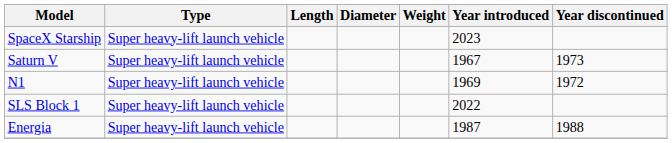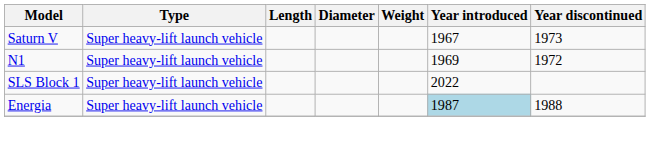 <table class="wikitable sortable">
 <tr>
 <th>Model</th>
 <th>Type</th>
 <th>Length</th>
 <th>Diameter</th>
 <th>Weight</th>
 <th>Year introduced</th>
 <th>Year discontinued</th>
-</tr>
-<tr>
-<td><a href='#'>SpaceX Starship</a></td>
-<td><a href='#'>Super heavy-lift launch vehicle</a></td>
-<td></td>
-<td></td>
-<td></td>
-<td>2023</td>
-<td></td>
 </tr>
 <tr>
 <td><a href='#'>Saturn V</a></td>
 <td><a href='#'>Super heavy-lift launch vehicle</a></td>
 <td></td>
 <td></td>
 <td></td>
 <td>1967</td>
 <td>1973</td>
 </tr>
 <tr>
 <td><a href='#'>N1</a></td>
 <td><a href='#'>Super heavy-lift launch vehicle</a></td>
 <td></td>
 <td></td>
 <td></td>
 <td>1969</td>
 <td>1972</td>
 </tr>
 <tr>
 <td><a href='#'>SLS Block 1</a></td>
 <td><a href='#'>Super heavy-lift launch vehicle</a></td>
 <td></td>
 <td></td>
 <td></td>
 <td>2022</td>
 <td></td>
 </tr>
 <tr>
 <td><a href='#'>Energia</a></td>
 <td><a href='#'>Super heavy-lift launch vehicle</a></td>
 <td></td>
 <td></td>
 <td></td>
-<td>1987</td>
+<td style="background: lightblue;">1987</td>
 <td>1988</td>
 </tr>
 <tr>
 </tr>
 </table>
